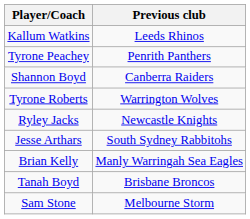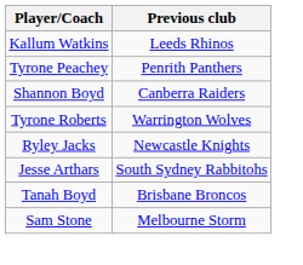 <table class="wikitable sortable" style="text-align: center; font-size:90%">
 <tr style="background:#efefef;">
 <th>Player/Coach</th>
 <th>Previous club</th>
 </tr>
 <tr>
 <td><a href='#'>Kallum Watkins</a></td>
 <td><a href='#'>Leeds Rhinos</a></td>
 </tr>
 <tr>
 <td><a href='#'>Tyrone Peachey</a></td>
 <td><a href='#'>Penrith Panthers</a></td>
 </tr>
 <tr>
 <td><a href='#'>Shannon Boyd</a></td>
 <td><a href='#'>Canberra Raiders</a></td>
 </tr>
 <tr>
 <td><a href='#'>Tyrone Roberts</a></td>
 <td><a href='#'>Warrington Wolves</a></td>
 </tr>
 <tr>
 <td><a href='#'>Ryley Jacks</a></td>
 <td><a href='#'>Newcastle Knights</a></td>
 </tr>
 <tr>
 <td><a href='#'>Jesse Arthars</a></td>
 <td><a href='#'>South Sydney Rabbitohs</a></td>
 </tr>
 <tr>
-<td><a href='#'>Brian Kelly</a></td>
-<td><a href='#'>Manly Warringah Sea Eagles</a></td>
-</tr>
-<tr>
 <td><a href='#'>Tanah Boyd</a></td>
 <td><a href='#'>Brisbane Broncos</a></td>
 </tr>
 <tr>
 <td><a href='#'>Sam Stone</a></td>
 <td><a href='#'>Melbourne Storm</a></td>
 </tr>
 </table>
